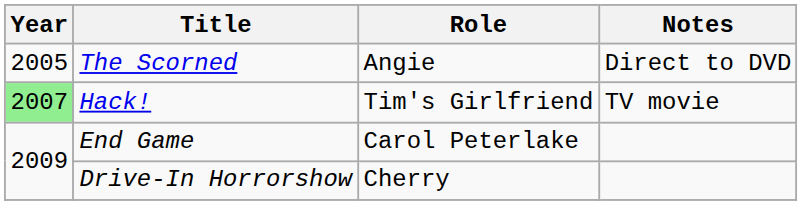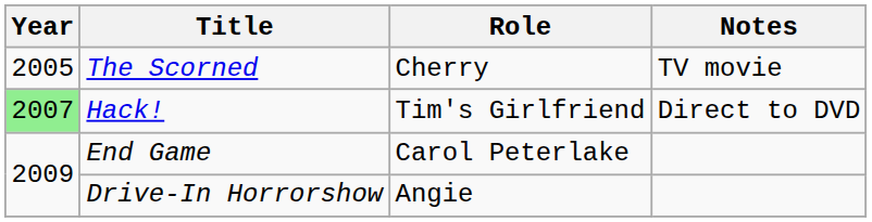 <table class="wikitable">
 <tr>
 <th>Year</th>
 <th>Title</th>
 <th>Role</th>
 <th>Notes</th>
 </tr>
 <tr>
 <td>2005</td>
 <td><em><a href='#'>The Scorned</a></em></td>
-<td>Angie</td>
-<td>Direct to DVD</td>
+<td>Cherry</td>
+<td>TV movie</td>
 </tr>
 <tr>
 <td style="background: lightgreen;">2007</td>
 <td><em><a href='#'>Hack!</a> </em></td>
 <td>Tim's Girlfriend</td>
-<td>TV movie</td>
+<td>Direct to DVD</td>
 </tr>
 <tr>
 <td rowspan=2>2009</td>
 <td><em>End Game</em></td>
 <td>Carol Peterlake</td>
 <td></td>
 </tr>
 <tr>
 <td><em>Drive-In Horrorshow</em></td>
-<td>Cherry</td>
+<td>Angie</td>
 <td></td>
 </tr>
 </table>
